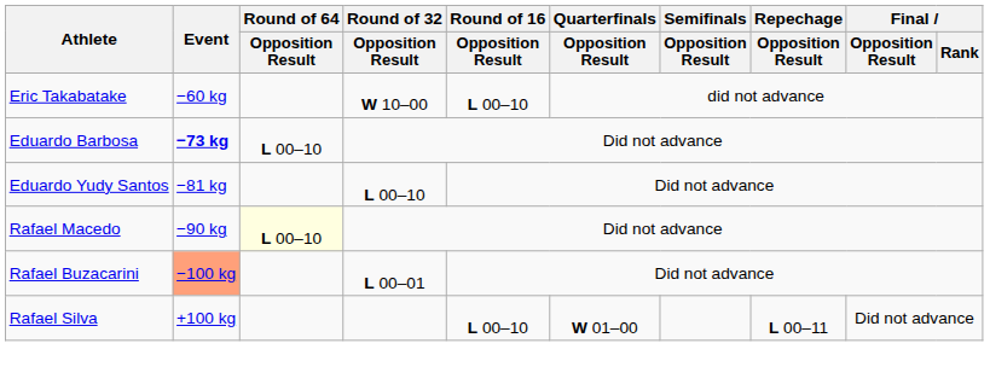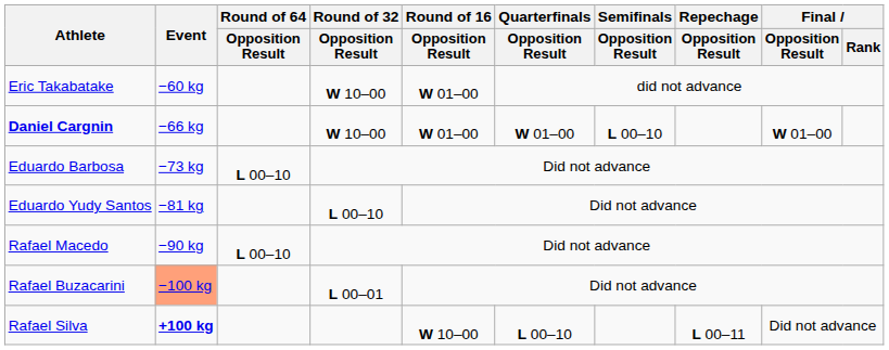 <table class="wikitable" style="font-size:90%">
 <tr>
 <th rowspan="2">Athlete</th>
 <th rowspan="2">Event</th>
 <th>Round of 64</th>
 <th>Round of 32</th>
 <th>Round of 16</th>
 <th>Quarterfinals</th>
 <th>Semifinals</th>
 <th>Repechage</th>
 <th colspan=2>Final / </th>
 </tr>
 <tr style="font-size:95%">
 <th>Opposition<br>Result</th>
 <th>Opposition<br>Result</th>
 <th>Opposition<br>Result</th>
 <th>Opposition<br>Result</th>
 <th>Opposition<br>Result</th>
 <th>Opposition<br>Result</th>
 <th>Opposition<br>Result</th>
 <th>Rank</th>
 </tr>
 <tr align=center>
 <td align=left><a href='#'>Eric Takabatake</a></td>
 <td align=left><a href='#'>−60 kg</a></td>
 <td></td>
 <td><br><strong>W</strong> 10–00</td>
-<td><br><strong>L</strong> 00–10</td>
+<td><br><strong>W</strong> 01–00</td>
 <td colspan=5>did not advance</td>
 </tr>
 <tr align=center>
+<td align=left><strong><a href='#'>Daniel Cargnin</a></strong></td>
+<td align=left><a href='#'>−66 kg</a></td>
+<td></td>
+<td><br><strong>W</strong> 10–00</td>
+<td><br><strong>W</strong> 01–00</td>
+<td><br><strong>W</strong> 01–00</td>
+<td><br><strong>L</strong> 00–10</td>
+<td></td>
+<td><br><strong>W</strong> 01–00</td>
+<td></td>
+</tr>
+<tr align=center>
 <td align=left><a href='#'>Eduardo Barbosa</a></td>
-<td align=left><strong><a href='#'>−73 kg</a></strong></td>
+<td align=left><a href='#'>−73 kg</a></td>
 <td><br><strong>L</strong> 00–10</td>
 <td colspan=7>Did not advance</td>
 </tr>
 <tr align=center>
 <td align=left><a href='#'>Eduardo Yudy Santos</a></td>
 <td align=left><a href='#'>−81 kg</a></td>
 <td></td>
 <td><br><strong>L</strong> 00–10</td>
 <td colspan=6>Did not advance</td>
 </tr>
 <tr align=center>
 <td align=left><a href='#'>Rafael Macedo</a></td>
 <td align=left><a href='#'>−90 kg</a></td>
-<td style="background: lightyellow;"><br><strong>L</strong> 00–10</td>
+<td><br><strong>L</strong> 00–10</td>
 <td colspan=7>Did not advance</td>
 </tr>
 <tr align=center>
 <td align=left><a href='#'>Rafael Buzacarini</a></td>
 <td align=left style="background: lightsalmon;"><a href='#'>−100 kg</a></td>
 <td></td>
 <td><br><strong>L</strong> 00–01</td>
 <td colspan=6>Did not advance</td>
 </tr>
 <tr align=center>
 <td align=left><a href='#'>Rafael Silva</a></td>
-<td align=left><a href='#'>+100 kg</a></td>
+<td align=left><strong><a href='#'>+100 kg</a></strong></td>
 <td></td>
 <td></td>
+<td><br><strong>W</strong> 10–00</td>
 <td><br><strong>L</strong> 00–10</td>
-<td><br><strong>W</strong> 01–00</td>
 <td></td>
 <td><br><strong>L</strong> 00–11</td>
 <td colspan=2>Did not advance</td>
 </tr>
 </table>
